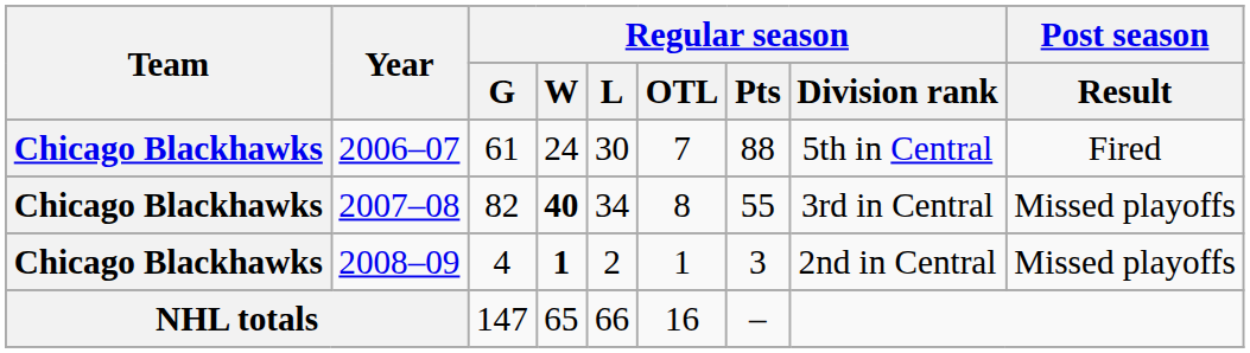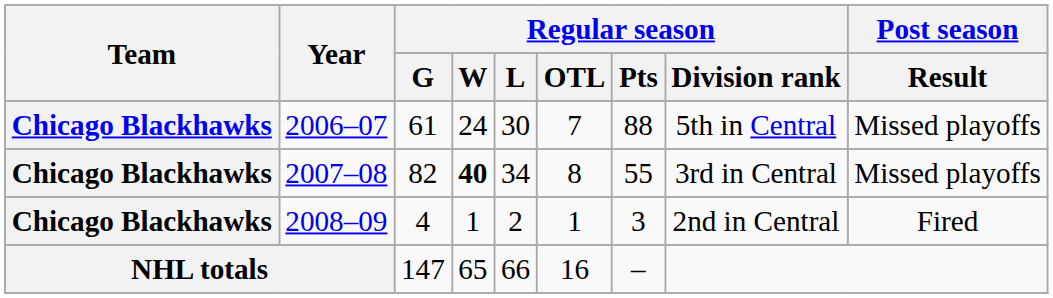 <table class="wikitable" style="font-size: 95%; text-align:center;">
 <tr>
 <th rowspan="2">Team</th>
 <th rowspan="2">Year</th>
 <th colspan="6"><a href='#'>Regular season</a></th>
 <th><a href='#'>Post season</a></th>
 </tr>
 <tr>
 <th>G</th>
 <th>W</th>
 <th>L</th>
 <th>OTL</th>
 <th>Pts</th>
 <th>Division rank</th>
 <th>Result</th>
 </tr>
 <tr>
 <th><a href='#'>Chicago Blackhawks</a></th>
 <td><a href='#'>2006–07</a></td>
 <td>61</td>
 <td>24</td>
 <td>30</td>
 <td>7</td>
 <td>88</td>
 <td>5th in <a href='#'>Central</a></td>
-<td>Fired</td>
+<td>Missed playoffs</td>
 </tr>
 <tr>
 <th>Chicago Blackhawks</th>
 <td><a href='#'>2007–08</a></td>
 <td>82</td>
 <td><strong>40</strong></td>
 <td>34</td>
 <td>8</td>
 <td>55</td>
 <td>3rd in Central</td>
 <td>Missed playoffs</td>
 </tr>
 <tr>
 <th>Chicago Blackhawks</th>
 <td><a href='#'>2008–09</a></td>
 <td>4</td>
-<td><strong>1</strong></td>
+<td>1</td>
 <td>2</td>
 <td>1</td>
 <td>3</td>
 <td>2nd in Central</td>
-<td>Missed playoffs</td>
+<td>Fired</td>
 </tr>
 <tr>
 <th colspan="2">NHL totals</th>
 <td>147</td>
 <td>65</td>
 <td>66</td>
 <td>16</td>
 <td>–</td>
 </tr>
 </table>
